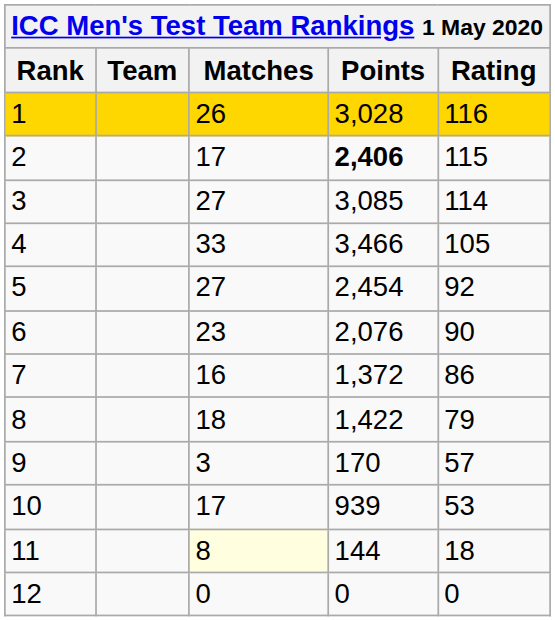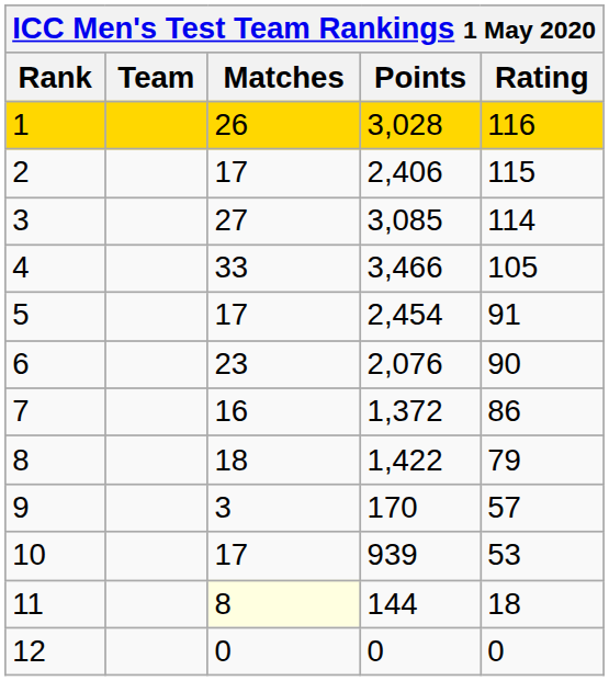 <table class="wikitable" style="white-space: nowrap;">
 <tr>
 <th colspan="5"><a href='#'>ICC Men's Test Team Rankings</a> <small>1 May 2020</small></th>
 </tr>
 <tr>
 <th>Rank</th>
 <th>Team</th>
 <th>Matches</th>
 <th>Points</th>
 <th>Rating</th>
 </tr>
 <tr style="background:gold">
 <td>1</td>
 <td style="text-align:left"></td>
 <td>26</td>
 <td>3,028</td>
 <td>116</td>
 </tr>
 <tr>
 <td>2</td>
 <td style="text-align:left"></td>
 <td>17</td>
-<td><strong>2,406</strong></td>
+<td>2,406</td>
 <td>115</td>
 </tr>
 <tr>
 <td>3</td>
 <td style="text-align:left"></td>
 <td>27</td>
 <td>3,085</td>
 <td>114</td>
 </tr>
 <tr>
 <td>4</td>
 <td style="text-align:left"></td>
 <td>33</td>
 <td>3,466</td>
 <td>105</td>
 </tr>
 <tr>
 <td>5</td>
 <td style="text-align:left"></td>
-<td>27</td>
+<td>17</td>
 <td>2,454</td>
-<td>92</td>
+<td>91</td>
 </tr>
 <tr>
 <td>6</td>
 <td style="text-align:left"></td>
 <td>23</td>
 <td>2,076</td>
 <td>90</td>
 </tr>
 <tr>
 <td>7</td>
 <td style="text-align:left"></td>
 <td>16</td>
 <td>1,372</td>
 <td>86</td>
 </tr>
 <tr>
 <td>8</td>
 <td style="text-align:left"></td>
 <td>18</td>
 <td>1,422</td>
 <td>79</td>
 </tr>
 <tr>
 <td>9</td>
 <td style="text-align:left"></td>
 <td>3</td>
 <td>170</td>
 <td>57</td>
 </tr>
 <tr>
 <td>10</td>
 <td style="text-align:left"></td>
 <td>17</td>
 <td>939</td>
 <td>53</td>
 </tr>
 <tr>
 <td>11</td>
 <td style="text-align:left"></td>
 <td style="background: lightyellow;">8</td>
 <td>144</td>
 <td>18</td>
 </tr>
 <tr>
 <td>12</td>
 <td style="text-align:left"></td>
 <td>0</td>
 <td>0</td>
 <td>0</td>
 </tr>
 </table>
